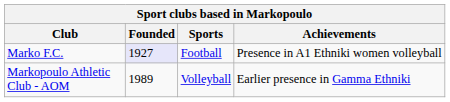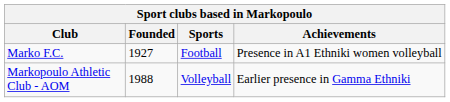 <table class="wikitable">
 <tr>
 <th colspan="4">Sport clubs based in Markopoulo</th>
 </tr>
 <tr>
 <th width="150">Club</th>
 <th>Founded</th>
 <th>Sports</th>
 <th>Achievements</th>
 </tr>
 <tr>
 <td><a href='#'>Marko F.C.</a></td>
-<td style="background: lavender;">1927</td>
+<td>1927</td>
 <td><a href='#'>Football</a></td>
 <td>Presence in A1 Ethniki women volleyball</td>
 </tr>
 <tr>
 <td><a href='#'>Markopoulo Athletic Club - AOM</a></td>
-<td>1989</td>
+<td>1988</td>
 <td><a href='#'>Volleyball</a></td>
 <td>Earlier presence in <a href='#'>Gamma Ethniki</a></td>
 </tr>
 </table>
